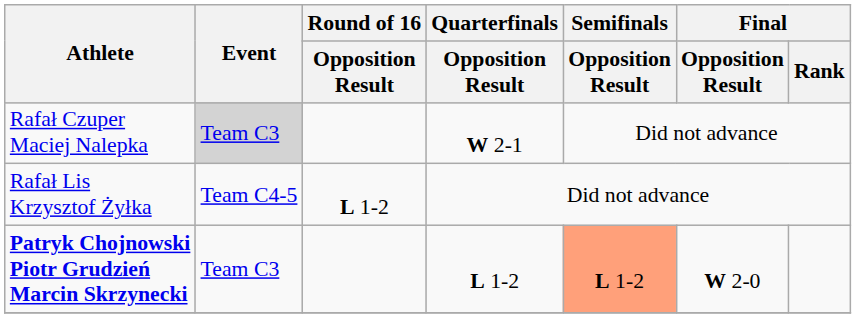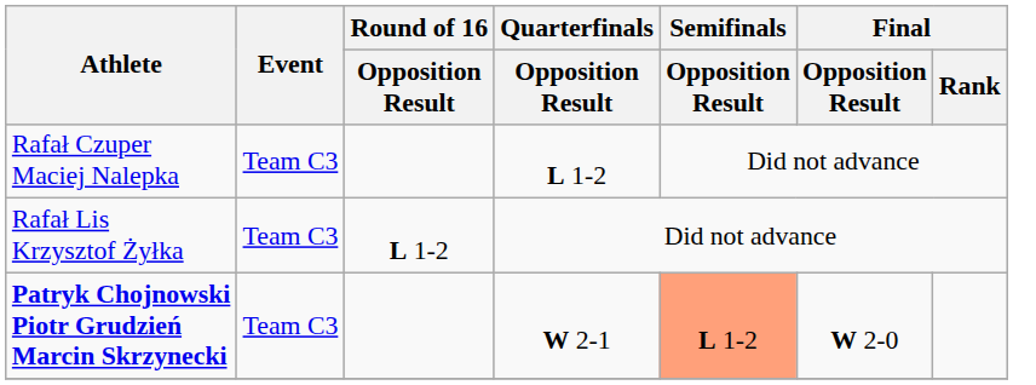 <table class=wikitable style="text-align: center; font-size:90%">
 <tr>
 <th rowspan="2">Athlete</th>
 <th rowspan="2">Event</th>
 <th>Round of 16</th>
 <th>Quarterfinals</th>
 <th>Semifinals</th>
 <th colspan="2">Final</th>
 </tr>
 <tr>
 <th>Opposition<br>Result</th>
 <th>Opposition<br>Result</th>
 <th>Opposition<br>Result</th>
 <th>Opposition<br>Result</th>
 <th>Rank</th>
 </tr>
 <tr>
 <td align=left><a href='#'>Rafał Czuper</a><br><a href='#'>Maciej Nalepka</a></td>
-<td align=left style="background: lightgrey;"><a href='#'>Team C3</a></td>
+<td align=left><a href='#'>Team C3</a></td>
 <td></td>
-<td><br><strong>W</strong> 2-1</td>
+<td><br><strong>L</strong> 1-2</td>
 <td colspan=3>Did not advance</td>
 </tr>
 <tr>
 <td align=left><a href='#'>Rafał Lis</a><br><a href='#'>Krzysztof Żyłka</a></td>
-<td align=left><a href='#'>Team C4-5</a></td>
+<td align=left><a href='#'>Team C3</a></td>
 <td><br><strong>L</strong> 1-2</td>
 <td colspan=4>Did not advance</td>
 </tr>
 <tr>
 <td align=left><strong><a href='#'>Patryk Chojnowski</a><br><a href='#'>Piotr Grudzień</a><br><a href='#'>Marcin Skrzynecki</a></strong></td>
 <td align=left><a href='#'>Team C3</a></td>
 <td></td>
-<td><br><strong>L</strong> 1-2</td>
+<td><br><strong>W</strong> 2-1</td>
 <td style="background: lightsalmon;"><br><strong>L</strong> 1-2</td>
 <td><br><strong>W</strong> 2-0</td>
 <td></td>
 </tr>
 <tr>
 </tr>
 </table>
